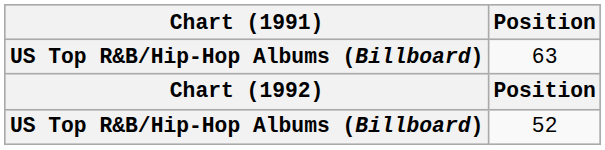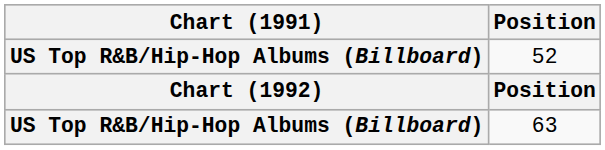 <table class="wikitable plainrowheaders" style="text-align:center">
 <tr>
 <th scope="col">Chart (1991)</th>
 <th scope="col">Position</th>
 </tr>
 <tr>
 <th scope="row">US Top R&B/Hip-Hop Albums (<em>Billboard</em>)</th>
-<td>63</td>
+<td>52</td>
 </tr>
 <tr>
 <th scope="col">Chart (1992)</th>
 <th scope="col">Position</th>
 </tr>
 <tr>
 <th scope="row">US Top R&B/Hip-Hop Albums (<em>Billboard</em>)</th>
-<td>52</td>
+<td>63</td>
 </tr>
 </table>
